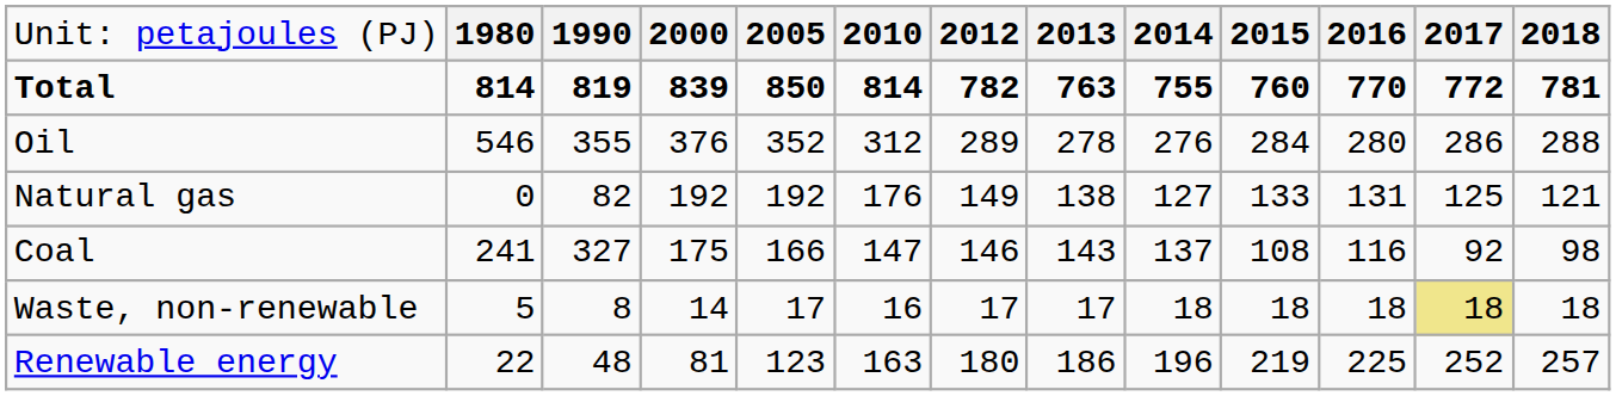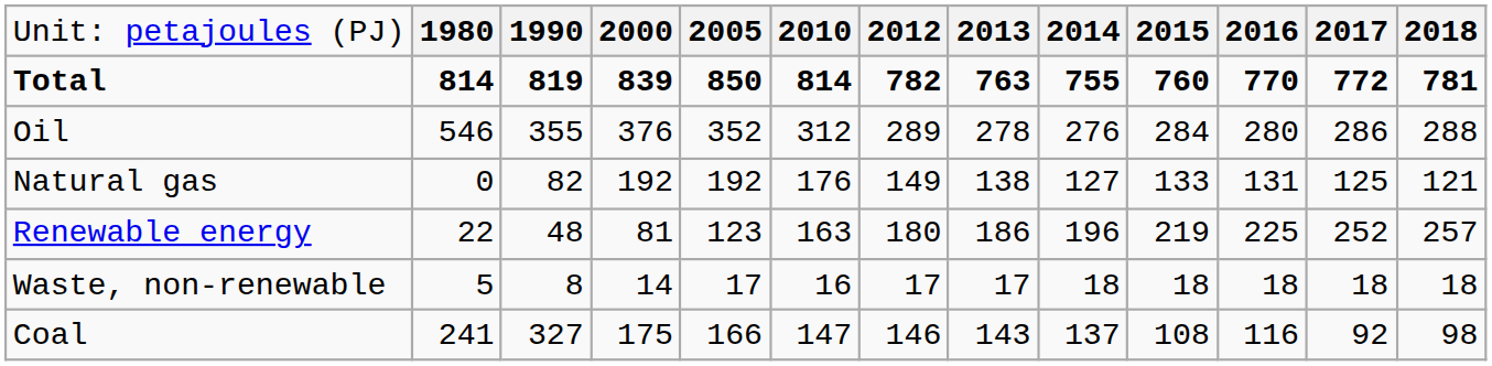 <table class="wikitable">
 <tr>
 <td>Unit: <a href='#'>petajoules</a> (PJ)</td>
 <th><strong>1980</strong></th>
 <th><strong>1990</strong></th>
 <th><strong>2000</strong></th>
 <th><strong>2005</strong></th>
 <th><strong>2010</strong></th>
 <th><strong>2012</strong></th>
 <th><strong>2013</strong></th>
 <th><strong>2014</strong></th>
 <th><strong>2015</strong></th>
 <th><strong>2016</strong></th>
 <th><strong>2017</strong></th>
 <th><strong>2018</strong></th>
 </tr>
 <tr>
 <td><strong>Total</strong></td>
 <td align="right"><strong>814</strong></td>
 <td align="right"><strong>819</strong></td>
 <td align="right"><strong>839</strong></td>
 <td align="right"><strong>850</strong></td>
 <td align="right"><strong>814</strong></td>
 <td align="right"><strong>782</strong></td>
 <td align="right"><strong>763</strong></td>
 <td align="right"><strong>755</strong></td>
 <td align="right"><strong>760</strong></td>
 <td align="right"><strong>770</strong></td>
 <td align="right"><strong>772</strong></td>
 <td align="right"><strong>781</strong></td>
 </tr>
 <tr>
 <td>Oil</td>
 <td align="right">546</td>
 <td align="right">355</td>
 <td align="right">376</td>
 <td align="right">352</td>
 <td align="right">312</td>
 <td align="right">289</td>
 <td align="right">278</td>
 <td align="right">276</td>
 <td align="right">284</td>
 <td align="right">280</td>
 <td align="right">286</td>
 <td align="right">288</td>
 </tr>
 <tr>
 <td>Natural gas</td>
 <td align="right">0</td>
 <td align="right">82</td>
 <td align="right">192</td>
 <td align="right">192</td>
 <td align="right">176</td>
 <td align="right">149</td>
 <td align="right">138</td>
 <td align="right">127</td>
 <td align="right">133</td>
 <td align="right">131</td>
 <td align="right">125</td>
 <td align="right">121</td>
 </tr>
 <tr>
+<td><a href='#'>Renewable energy</a></td>
+<td align="right">22</td>
+<td align="right">48</td>
+<td align="right">81</td>
+<td align="right">123</td>
+<td align="right">163</td>
+<td align="right">180</td>
+<td align="right">186</td>
+<td align="right">196</td>
+<td align="right">219</td>
+<td align="right">225</td>
+<td align="right">252</td>
+<td align="right">257</td>
+</tr>
+<tr>
+<td>Waste, non-renewable</td>
+<td align="right">5</td>
+<td align="right">8</td>
+<td align="right">14</td>
+<td align="right">17</td>
+<td align="right">16</td>
+<td align="right">17</td>
+<td align="right">17</td>
+<td align="right">18</td>
+<td align="right">18</td>
+<td align="right">18</td>
+<td align="right">18</td>
+<td align="right">18</td>
+</tr>
+<tr>
 <td>Coal</td>
 <td align="right">241</td>
 <td align="right">327</td>
 <td align="right">175</td>
 <td align="right">166</td>
 <td align="right">147</td>
 <td align="right">146</td>
 <td align="right">143</td>
 <td align="right">137</td>
 <td align="right">108</td>
 <td align="right">116</td>
 <td align="right">92</td>
 <td align="right">98</td>
 </tr>
-<tr>
-<td>Waste, non-renewable</td>
-<td align="right">5</td>
-<td align="right">8</td>
-<td align="right">14</td>
-<td align="right">17</td>
-<td align="right">16</td>
-<td align="right">17</td>
-<td align="right">17</td>
-<td align="right">18</td>
-<td align="right">18</td>
-<td align="right">18</td>
-<td align="right" style="background: khaki;">18</td>
-<td align="right">18</td>
-</tr>
-<tr>
-<td><a href='#'>Renewable energy</a></td>
-<td align="right">22</td>
-<td align="right">48</td>
-<td align="right">81</td>
-<td align="right">123</td>
-<td align="right">163</td>
-<td align="right">180</td>
-<td align="right">186</td>
-<td align="right">196</td>
-<td align="right">219</td>
-<td align="right">225</td>
-<td align="right">252</td>
-<td align="right">257</td>
-</tr>
 </table>
